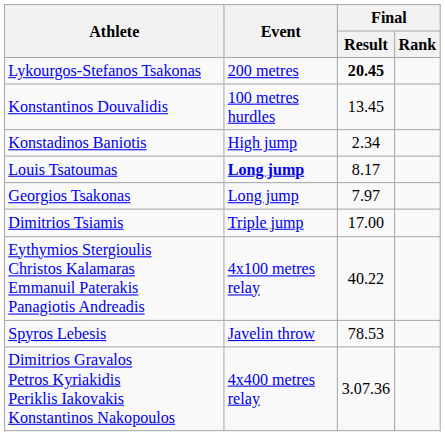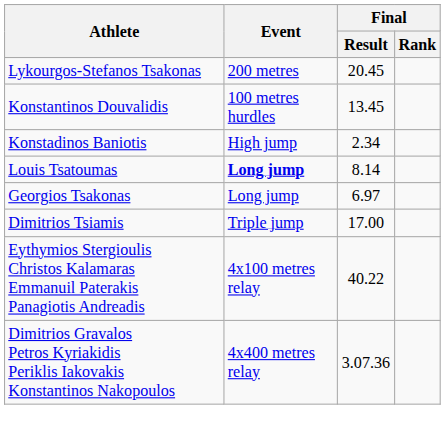 <table class=wikitable style="font-size:95%">
 <tr>
 <th rowspan="2" width=200>Athlete</th>
 <th rowspan="2" width=100>Event</th>
 <th colspan="2" width=90>Final</th>
 </tr>
 <tr>
 <th>Result</th>
 <th>Rank</th>
 </tr>
 <tr>
 <td><a href='#'>Lykourgos-Stefanos Tsakonas</a></td>
 <td><a href='#'>200 metres</a></td>
-<td align=center><strong>20.45</strong></td>
+<td align=center>20.45</td>
 <td align=center></td>
 </tr>
 <tr>
 <td><a href='#'>Konstantinos Douvalidis</a></td>
 <td><a href='#'>100 metres hurdles</a></td>
 <td align=center>13.45</td>
 <td align=center></td>
 </tr>
 <tr>
 <td><a href='#'>Konstadinos Baniotis</a></td>
 <td><a href='#'>High jump</a></td>
 <td align=center>2.34</td>
 <td align=center></td>
 </tr>
 <tr>
 <td><a href='#'>Louis Tsatoumas</a></td>
 <td><strong><a href='#'>Long jump</a></strong></td>
-<td align=center>8.17</td>
+<td align=center>8.14</td>
 <td align=center></td>
 </tr>
 <tr>
 <td><a href='#'>Georgios Tsakonas</a></td>
 <td><a href='#'>Long jump</a></td>
-<td align=center>7.97</td>
+<td align=center>6.97</td>
 <td align=center></td>
 </tr>
 <tr>
 <td><a href='#'>Dimitrios Tsiamis</a></td>
 <td><a href='#'>Triple jump</a></td>
 <td align=center>17.00</td>
 <td align=center></td>
 </tr>
 <tr>
 <td><a href='#'>Eythymios Stergioulis</a><br><a href='#'>Christos Kalamaras</a><br><a href='#'>Emmanuil Paterakis</a><br><a href='#'>Panagiotis Andreadis</a></td>
 <td><a href='#'>4x100 metres relay</a></td>
 <td align=center>40.22</td>
 <td align=center></td>
 </tr>
 <tr>
-<td><a href='#'>Spyros Lebesis</a></td>
-<td><a href='#'>Javelin throw</a></td>
-<td align=center>78.53</td>
-<td align=center></td>
-</tr>
-<tr>
 <td><a href='#'>Dimitrios Gravalos</a><br><a href='#'>Petros Kyriakidis</a><br><a href='#'>Periklis Iakovakis</a><br><a href='#'>Konstantinos Nakopoulos</a></td>
 <td><a href='#'>4x400 metres relay</a></td>
 <td align=center>3.07.36</td>
 <td align=center></td>
 </tr>
 </table>
